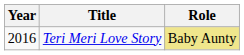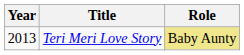 <table class="wikitable sortable plainrowheaders">
 <tr style="text-align:center;">
 <th scope="col">Year</th>
 <th scope="col">Title</th>
 <th scope="col">Role</th>
 </tr>
 <tr>
-<td>2016</td>
+<td>2013</td>
 <td><em><a href='#'>Teri Meri Love Story</a></em></td>
 <td style="background: khaki;">Baby Aunty</td>
 </tr>
 </table>
